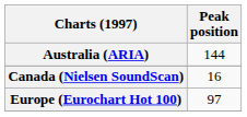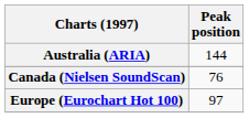 <table class="wikitable sortable plainrowheaders" style="text-align:center">
 <tr>
 <th>Charts (1997)</th>
 <th>Peak<br>position</th>
 </tr>
 <tr>
 <th scope="row">Australia (<a href='#'>ARIA</a>)</th>
 <td align="center">144</td>
 </tr>
 <tr>
 </tr>
 <tr>
 </tr>
 <tr>
 <th scope="row">Canada (<a href='#'>Nielsen SoundScan</a>)</th>
-<td>16</td>
+<td>76</td>
 </tr>
 <tr>
 <th scope="row">Europe (<a href='#'>Eurochart Hot 100</a>)</th>
 <td>97</td>
 </tr>
 <tr>
 </tr>
 <tr>
 </tr>
 <tr>
 </tr>
 <tr>
 </tr>
 <tr>
 </tr>
 <tr>
 </tr>
 <tr>
 </tr>
 <tr>
 </tr>
 <tr>
 </tr>
 </table>
